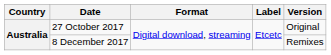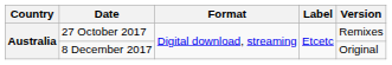 <table class="wikitable plainrowheaders">
 <tr>
 <th scope="col">Country</th>
 <th scope="col">Date</th>
 <th scope="col">Format</th>
 <th scope="col">Label</th>
 <th scope="col">Version</th>
 </tr>
 <tr>
 <th scope="row" rowspan="2">Australia</th>
 <td>27 October 2017</td>
 <td rowspan="2"><a href='#'>Digital download</a>, <a href='#'>streaming</a></td>
 <td rowspan="2"><a href='#'>Etcetc</a></td>
-<td>Original</td>
+<td>Remixes</td>
 </tr>
 <tr>
 <td>8 December 2017</td>
-<td>Remixes</td>
+<td>Original</td>
 </tr>
 </table>
